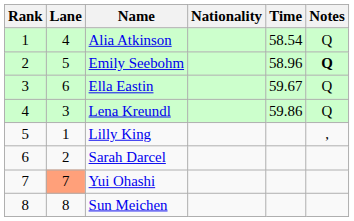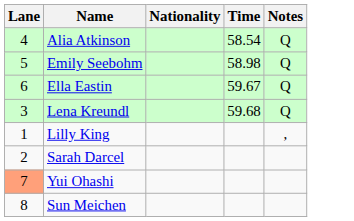 <table class="wikitable sortable" style="text-align:center">
 <tr>
-<th>Rank</th>
 <th>Lane</th>
 <th>Name</th>
 <th>Nationality</th>
 <th>Time</th>
 <th>Notes</th>
 </tr>
 <tr bgcolor=ccffcc>
-<td>1</td>
 <td>4</td>
 <td align=left><a href='#'>Alia Atkinson</a></td>
 <td align=left></td>
 <td>58.54</td>
 <td>Q</td>
 </tr>
 <tr bgcolor=ccffcc>
-<td>2</td>
 <td>5</td>
 <td align=left><a href='#'>Emily Seebohm</a></td>
 <td align=left></td>
-<td>58.96</td>
-<td><strong>Q</strong></td>
+<td>58.98</td>
+<td>Q</td>
 </tr>
 <tr bgcolor=ccffcc>
-<td>3</td>
 <td>6</td>
 <td align=left><a href='#'>Ella Eastin</a></td>
 <td align=left></td>
 <td>59.67</td>
 <td>Q</td>
 </tr>
 <tr bgcolor=ccffcc>
-<td>4</td>
 <td>3</td>
 <td align=left><a href='#'>Lena Kreundl</a></td>
 <td align=left></td>
-<td>59.86</td>
+<td>59.68</td>
 <td>Q</td>
 </tr>
 <tr>
-<td>5</td>
 <td>1</td>
 <td align=left><a href='#'>Lilly King</a></td>
 <td align=left></td>
 <td></td>
 <td>, </td>
 </tr>
 <tr>
-<td>6</td>
 <td>2</td>
 <td align=left><a href='#'>Sarah Darcel</a></td>
 <td align=left></td>
 <td></td>
 <td></td>
 </tr>
 <tr>
-<td>7</td>
 <td style="background: lightsalmon;">7</td>
 <td align=left><a href='#'>Yui Ohashi</a></td>
 <td align=left></td>
 <td></td>
 <td></td>
 </tr>
 <tr>
 <td>8</td>
-<td>8</td>
 <td align=left><a href='#'>Sun Meichen</a></td>
 <td align=left></td>
 <td></td>
 <td></td>
 </tr>
 </table>
